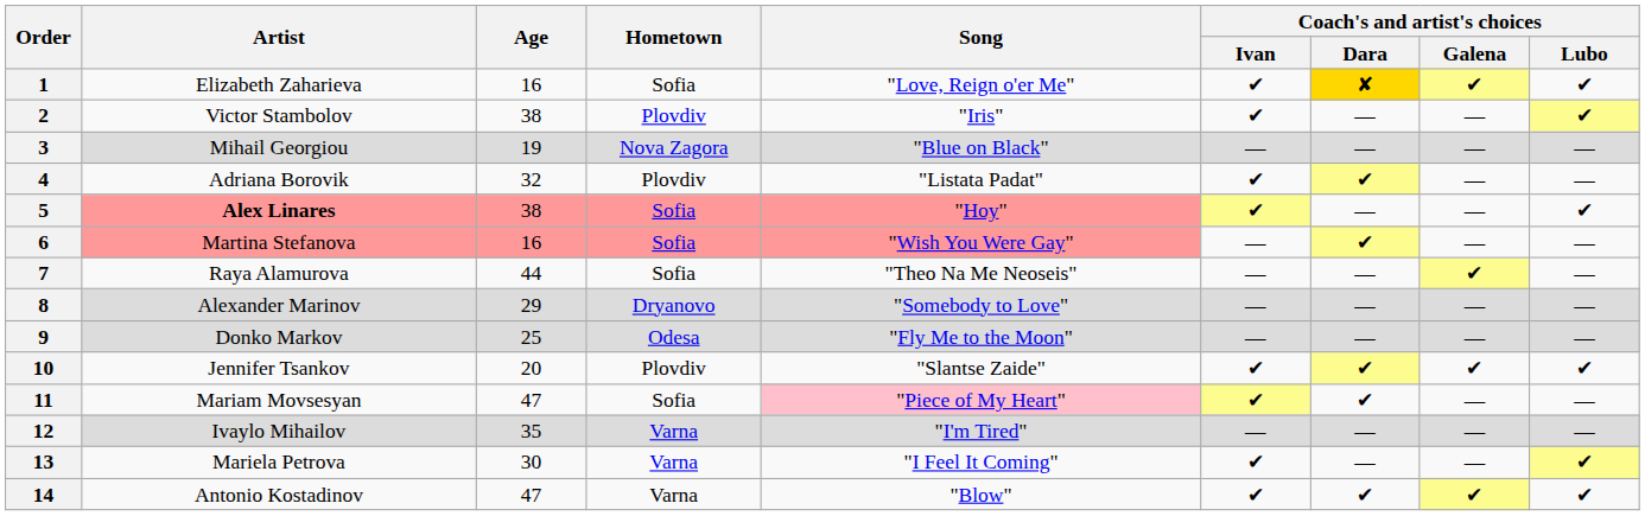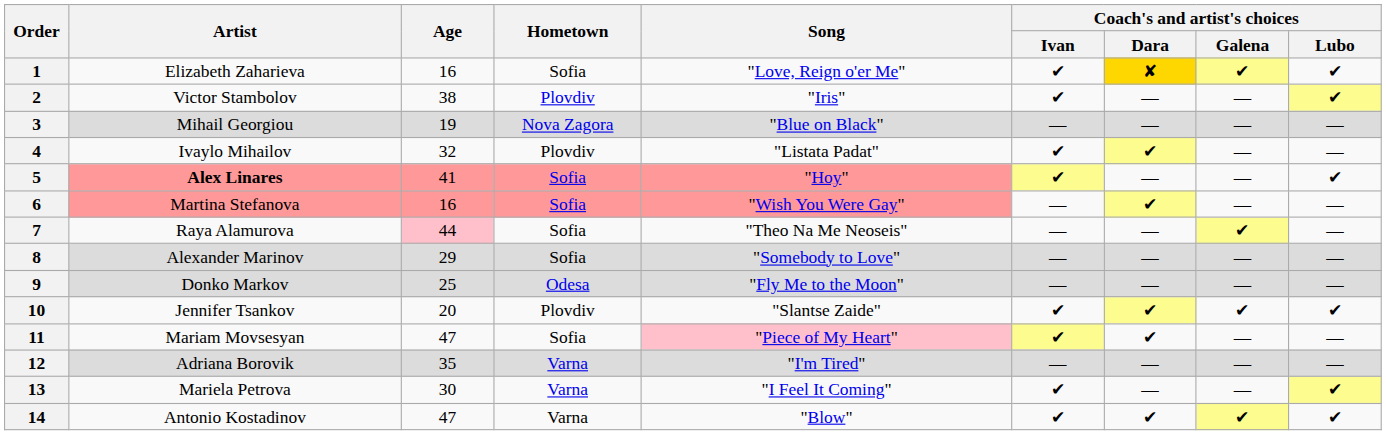 <table class="wikitable" style="text-align:center; line-height:17px; width:100%">
 <tr>
 <th rowspan="2" scope="col" style="width:02%">Order</th>
 <th rowspan="2" scope="col" style="width:18%">Artist</th>
 <th rowspan="2" scope="col" style="width:05%">Age</th>
 <th rowspan="2" scope="col" style="width:08%">Hometown</th>
 <th rowspan="2" scope="col" style="width:20%">Song</th>
 <th colspan="4" scope="col" style="width:20%">Coach's and artist's choices</th>
 </tr>
 <tr>
 <th style="width:05%">Ivan</th>
 <th style="width:05%">Dara</th>
 <th style="width:05%">Galena</th>
 <th style="width:05%">Lubo</th>
 </tr>
 <tr>
 <th>1</th>
 <td>Elizabeth Zaharieva</td>
 <td>16</td>
 <td>Sofia</td>
 <td>"<a href='#'>Love, Reign o'er Me</a>"</td>
 <td>✔</td>
 <td style="background: gold">✘</td>
 <td style="background:#fdfc8f">✔</td>
 <td>✔</td>
 </tr>
 <tr>
 <th>2</th>
 <td>Victor Stambolov</td>
 <td>38</td>
 <td><a href='#'>Plovdiv</a></td>
 <td>"<a href='#'>Iris</a>"</td>
 <td>✔</td>
 <td>—</td>
 <td>—</td>
 <td style="background:#fdfc8f">✔</td>
 </tr>
 <tr style="background:#dcdcdc">
 <th>3</th>
 <td>Mihail Georgiou</td>
 <td>19</td>
 <td><a href='#'>Nova Zagora</a></td>
 <td>"<a href='#'>Blue on Black</a>"</td>
 <td>—</td>
 <td>—</td>
 <td>—</td>
 <td>—</td>
 </tr>
 <tr>
 <th>4</th>
-<td>Adriana Borovik</td>
+<td>Ivaylo Mihailov</td>
 <td>32</td>
 <td>Plovdiv</td>
 <td>"Listata Padat"</td>
 <td>✔</td>
 <td style="background:#fdfc8f">✔</td>
 <td>—</td>
 <td>—</td>
 </tr>
 <tr>
 <th>5</th>
 <td style="background:#FF9999"><strong>Alex Linares</strong></td>
-<td style="background:#FF9999">38</td>
+<td style="background:#FF9999">41</td>
 <td style="background:#FF9999"><a href='#'>Sofia</a></td>
 <td style="background:#FF9999">"<a href='#'>Hoy</a>"</td>
 <td style="background:#fdfc8f">✔</td>
 <td>—</td>
 <td>—</td>
 <td>✔</td>
 </tr>
 <tr>
 <th>6</th>
 <td style="background:#FF9999">Martina Stefanova</td>
 <td style="background:#FF9999">16</td>
 <td style="background:#FF9999"><a href='#'>Sofia</a></td>
 <td style="background:#FF9999">"<a href='#'>Wish You Were Gay</a>"</td>
 <td>—</td>
 <td style="background:#fdfc8f">✔</td>
 <td>—</td>
 <td>—</td>
 </tr>
 <tr>
 <th>7</th>
 <td>Raya Alamurova</td>
-<td>44</td>
+<td style="background: pink;">44</td>
 <td>Sofia</td>
 <td>"Theo Na Me Neoseis"</td>
 <td>—</td>
 <td>—</td>
 <td style="background:#fdfc8f">✔</td>
 <td>—</td>
 </tr>
 <tr style="background:#dcdcdc">
 <th>8</th>
 <td>Alexander Marinov</td>
 <td>29</td>
-<td><a href='#'>Dryanovo</a></td>
+<td>Sofia</td>
 <td>"<a href='#'>Somebody to Love</a>"</td>
 <td>—</td>
 <td>—</td>
 <td>—</td>
 <td>—</td>
 </tr>
 <tr style="background:#dcdcdc">
 <th>9</th>
 <td>Donko Markov</td>
 <td>25</td>
 <td> <a href='#'>Odesa</a></td>
 <td>"<a href='#'>Fly Me to the Moon</a>"</td>
 <td>—</td>
 <td>—</td>
 <td>—</td>
 <td>—</td>
 </tr>
 <tr>
 <th>10</th>
 <td>Jennifer Tsankov</td>
 <td>20</td>
 <td>Plovdiv</td>
 <td>"Slantse Zaide"</td>
 <td>✔</td>
 <td style="background:#fdfc8f">✔</td>
 <td>✔</td>
 <td>✔</td>
 </tr>
 <tr>
 <th>11</th>
 <td>Mariam Movsesyan</td>
 <td>47</td>
 <td>Sofia</td>
 <td style="background: pink;">"<a href='#'>Piece of My Heart</a>"</td>
 <td style="background:#fdfc8f">✔</td>
 <td>✔</td>
 <td>—</td>
 <td>—</td>
 </tr>
 <tr style="background:#dcdcdc">
 <th>12</th>
-<td>Ivaylo Mihailov</td>
+<td>Adriana Borovik</td>
 <td>35</td>
 <td><a href='#'>Varna</a></td>
 <td>"<a href='#'>I'm Tired</a>"</td>
 <td>—</td>
 <td>—</td>
 <td>—</td>
 <td>—</td>
 </tr>
 <tr>
 <th>13</th>
 <td>Mariela Petrova</td>
 <td>30</td>
 <td><a href='#'>Varna</a></td>
 <td>"<a href='#'>I Feel It Coming</a>"</td>
 <td>✔</td>
 <td>—</td>
 <td>—</td>
 <td style="background:#fdfc8f">✔</td>
 </tr>
 <tr>
 <th>14</th>
 <td>Antonio Kostadinov</td>
 <td>47</td>
 <td>Varna</td>
 <td>"<a href='#'>Blow</a>"</td>
 <td>✔</td>
 <td>✔</td>
 <td style="background:#fdfc8f">✔</td>
 <td>✔</td>
 </tr>
 </table>
